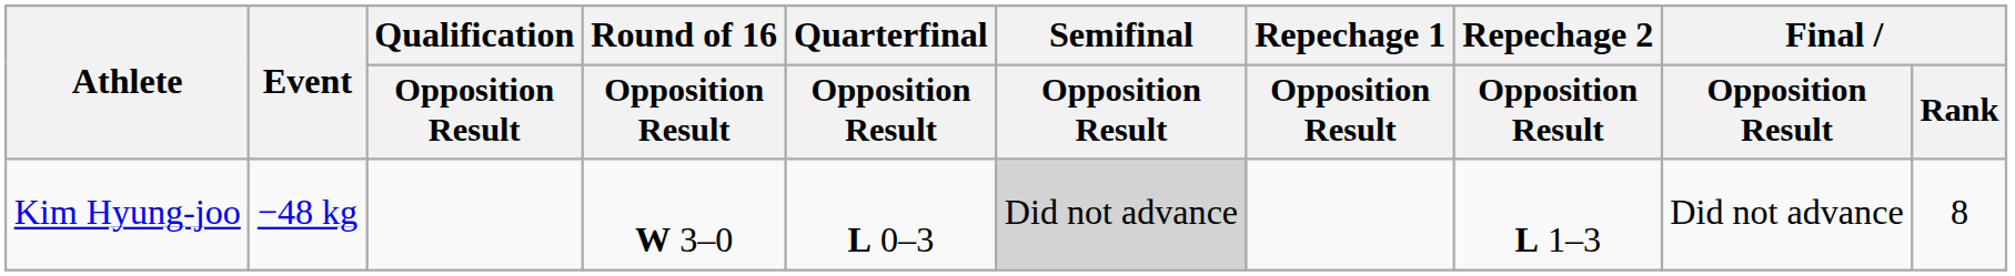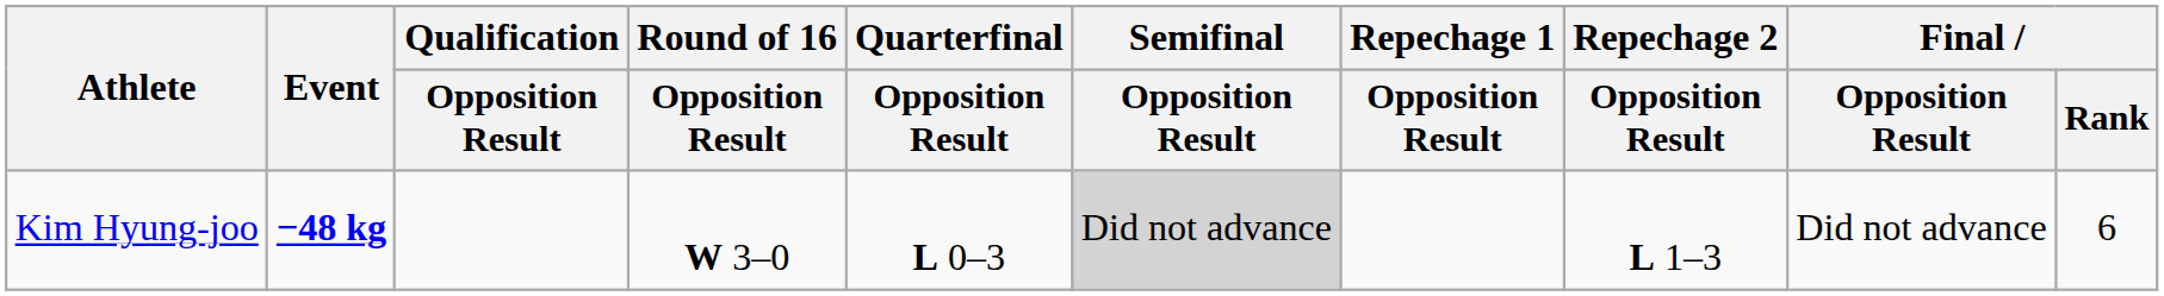 <table class="wikitable" style="font-size:90%">
 <tr>
 <th rowspan="2">Athlete</th>
 <th rowspan="2">Event</th>
 <th>Qualification</th>
 <th>Round of 16</th>
 <th>Quarterfinal</th>
 <th>Semifinal</th>
 <th>Repechage 1</th>
 <th>Repechage 2</th>
 <th colspan=2>Final / </th>
 </tr>
 <tr style="font-size: 95%">
 <th>Opposition<br>Result</th>
 <th>Opposition<br>Result</th>
 <th>Opposition<br>Result</th>
 <th>Opposition<br>Result</th>
 <th>Opposition<br>Result</th>
 <th>Opposition<br>Result</th>
 <th>Opposition<br>Result</th>
 <th>Rank</th>
 </tr>
 <tr align=center>
 <td align=left><a href='#'>Kim Hyung-joo</a></td>
-<td align=left><a href='#'>−48 kg</a></td>
+<td align=left><strong><a href='#'>−48 kg</a></strong></td>
 <td></td>
 <td><br><strong>W</strong> 3–0 <sup></sup></td>
 <td><br><strong>L</strong> 0–3 <sup></sup></td>
 <td style="background: lightgrey;">Did not advance</td>
 <td></td>
 <td><br><strong>L</strong> 1–3 <sup></sup></td>
 <td>Did not advance</td>
-<td>8</td>
+<td>6</td>
 </tr>
 </table>
